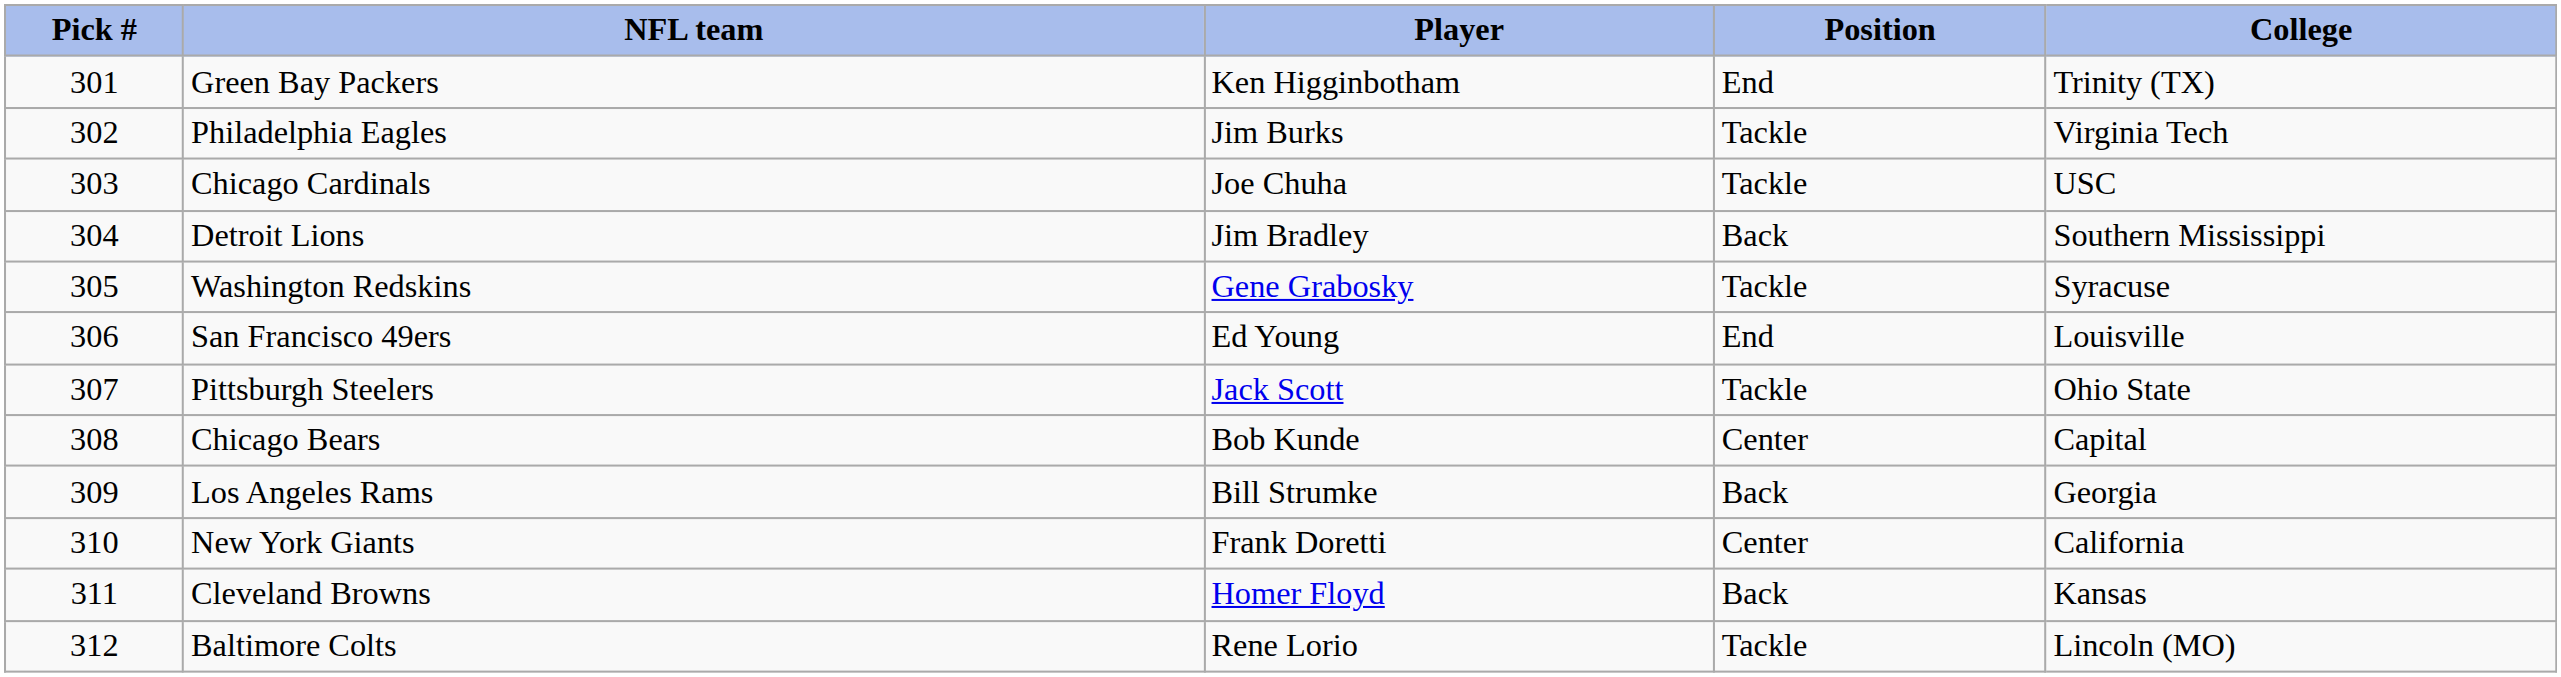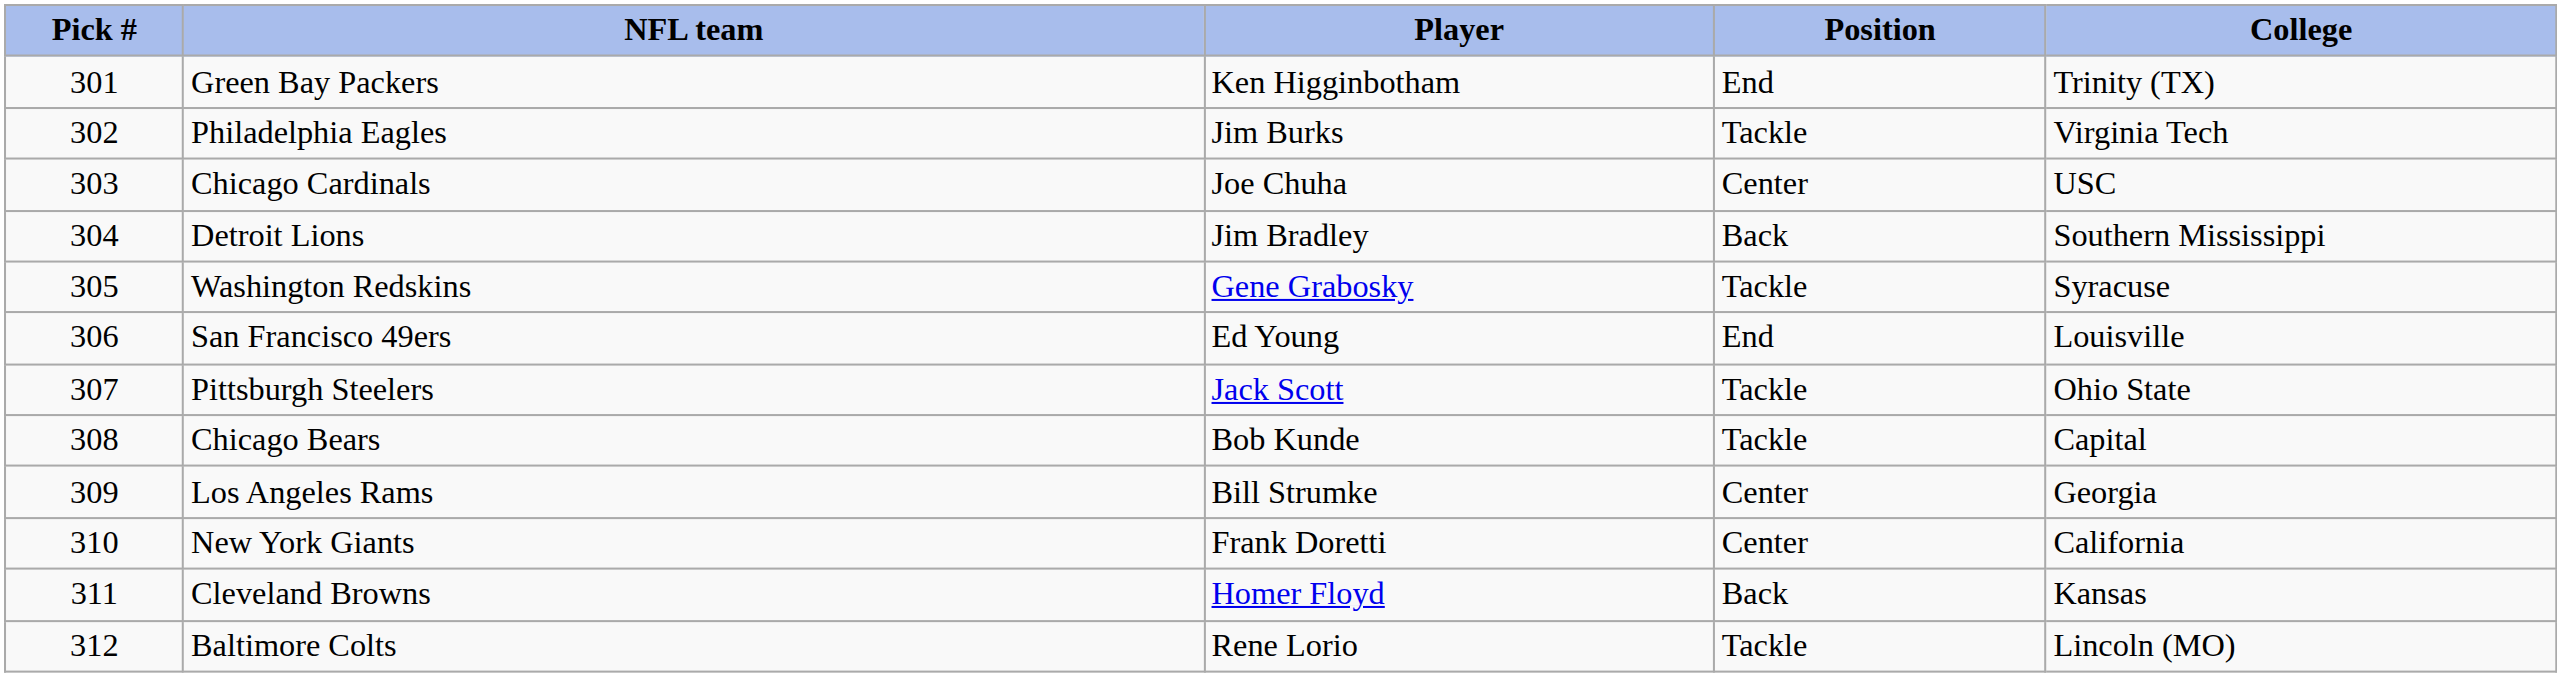 <table class="wikitable sortable sortable" style="width: 100%">
 <tr>
 <th style="background:#A8BDEC;" width=7%>Pick #</th>
 <th width=40% style="background:#A8BDEC;">NFL team</th>
 <th width=20% style="background:#A8BDEC;">Player</th>
 <th width=13% style="background:#A8BDEC;">Position</th>
 <th style="background:#A8BDEC;">College</th>
 </tr>
 <tr>
 <td align=center>301</td>
 <td>Green Bay Packers</td>
 <td>Ken Higginbotham</td>
 <td>End</td>
 <td>Trinity (TX)</td>
 </tr>
 <tr>
 <td align=center>302</td>
 <td>Philadelphia Eagles</td>
 <td>Jim Burks</td>
 <td>Tackle</td>
 <td>Virginia Tech</td>
 </tr>
 <tr>
 <td align=center>303</td>
 <td>Chicago Cardinals</td>
 <td>Joe Chuha</td>
-<td>Tackle</td>
+<td>Center</td>
 <td>USC</td>
 </tr>
 <tr>
 <td align=center>304</td>
 <td>Detroit Lions</td>
 <td>Jim Bradley</td>
 <td>Back</td>
 <td>Southern Mississippi</td>
 </tr>
 <tr>
 <td align=center>305</td>
 <td>Washington Redskins</td>
 <td><a href='#'>Gene Grabosky</a></td>
 <td>Tackle</td>
 <td>Syracuse</td>
 </tr>
 <tr>
 <td align=center>306</td>
 <td>San Francisco 49ers</td>
 <td>Ed Young</td>
 <td>End</td>
 <td>Louisville</td>
 </tr>
 <tr>
 <td align=center>307</td>
 <td>Pittsburgh Steelers</td>
 <td><a href='#'>Jack Scott</a></td>
 <td>Tackle</td>
 <td>Ohio State</td>
 </tr>
 <tr>
 <td align=center>308</td>
 <td>Chicago Bears</td>
 <td>Bob Kunde</td>
-<td>Center</td>
+<td>Tackle</td>
 <td>Capital</td>
 </tr>
 <tr>
 <td align=center>309</td>
 <td>Los Angeles Rams</td>
 <td>Bill Strumke</td>
-<td>Back</td>
+<td>Center</td>
 <td>Georgia</td>
 </tr>
 <tr>
 <td align=center>310</td>
 <td>New York Giants</td>
 <td>Frank Doretti</td>
 <td>Center</td>
 <td>California</td>
 </tr>
 <tr>
 <td align=center>311</td>
 <td>Cleveland Browns</td>
 <td><a href='#'>Homer Floyd</a></td>
 <td>Back</td>
 <td>Kansas</td>
 </tr>
 <tr>
 <td align=center>312</td>
 <td>Baltimore Colts</td>
 <td>Rene Lorio</td>
 <td>Tackle</td>
 <td>Lincoln (MO)</td>
 </tr>
 </table>
